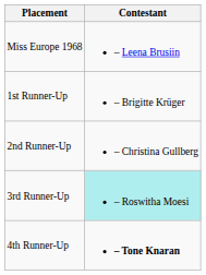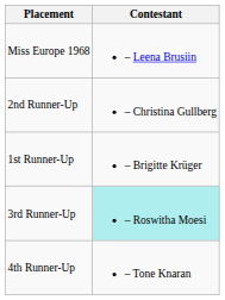 <table class="wikitable sortable" style="font-size: 95%;">
 <tr>
 <th>Placement</th>
 <th>Contestant</th>
 </tr>
 <tr>
 <td>Miss Europe 1968</td>
 <td><br><ul><li> – <a href='#'>Leena Brusiin</a></li></ul></td>
 </tr>
 <tr>
+<td>2nd Runner-Up</td>
+<td><br><ul><li> – Christina Gullberg</li></ul></td>
+</tr>
+<tr>
 <td>1st Runner-Up</td>
 <td><br><ul><li> – Brigitte Krüger</li></ul></td>
-</tr>
-<tr>
-<td>2nd Runner-Up</td>
-<td><br><ul><li> – Christina Gullberg</li></ul></td>
 </tr>
 <tr>
 <td>3rd Runner-Up</td>
 <td style="background: paleturquoise;"><br><ul><li> – Roswitha Moesi</li></ul></td>
 </tr>
 <tr>
 <td>4th Runner-Up</td>
-<td><strong><br><ul><li> – Tone Knaran</li></ul></strong></td>
+<td><br><ul><li> – Tone Knaran</li></ul></td>
 </tr>
 </table>
